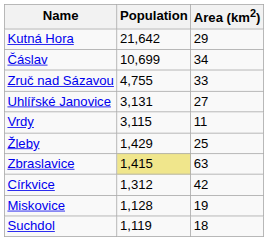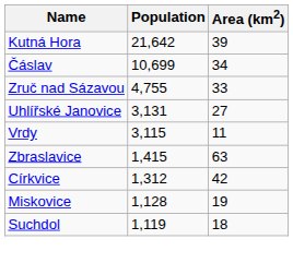 <table class="wikitable sortable">
 <tr>
 <th>Name</th>
 <th>Population</th>
 <th>Area (km<sup>2</sup>)</th>
 </tr>
 <tr>
 <td><a href='#'>Kutná Hora</a></td>
 <td>21,642</td>
-<td>29</td>
+<td>39</td>
 </tr>
 <tr>
 <td><a href='#'>Čáslav</a></td>
 <td>10,699</td>
 <td>34</td>
 </tr>
 <tr>
 <td><a href='#'>Zruč nad Sázavou</a></td>
 <td>4,755</td>
 <td>33</td>
 </tr>
 <tr>
 <td><a href='#'>Uhlířské Janovice</a></td>
 <td>3,131</td>
 <td>27</td>
 </tr>
 <tr>
 <td><a href='#'>Vrdy</a></td>
 <td>3,115</td>
 <td>11</td>
 </tr>
 <tr>
-<td><a href='#'>Žleby</a></td>
-<td>1,429</td>
-<td>25</td>
-</tr>
-<tr>
 <td><a href='#'>Zbraslavice</a></td>
-<td style="background: khaki;">1,415</td>
+<td>1,415</td>
 <td>63</td>
 </tr>
 <tr>
 <td><a href='#'>Církvice</a></td>
 <td>1,312</td>
 <td>42</td>
 </tr>
 <tr>
 <td><a href='#'>Miskovice</a></td>
 <td>1,128</td>
 <td>19</td>
 </tr>
 <tr>
 <td><a href='#'>Suchdol</a></td>
 <td>1,119</td>
 <td>18</td>
 </tr>
 </table>
